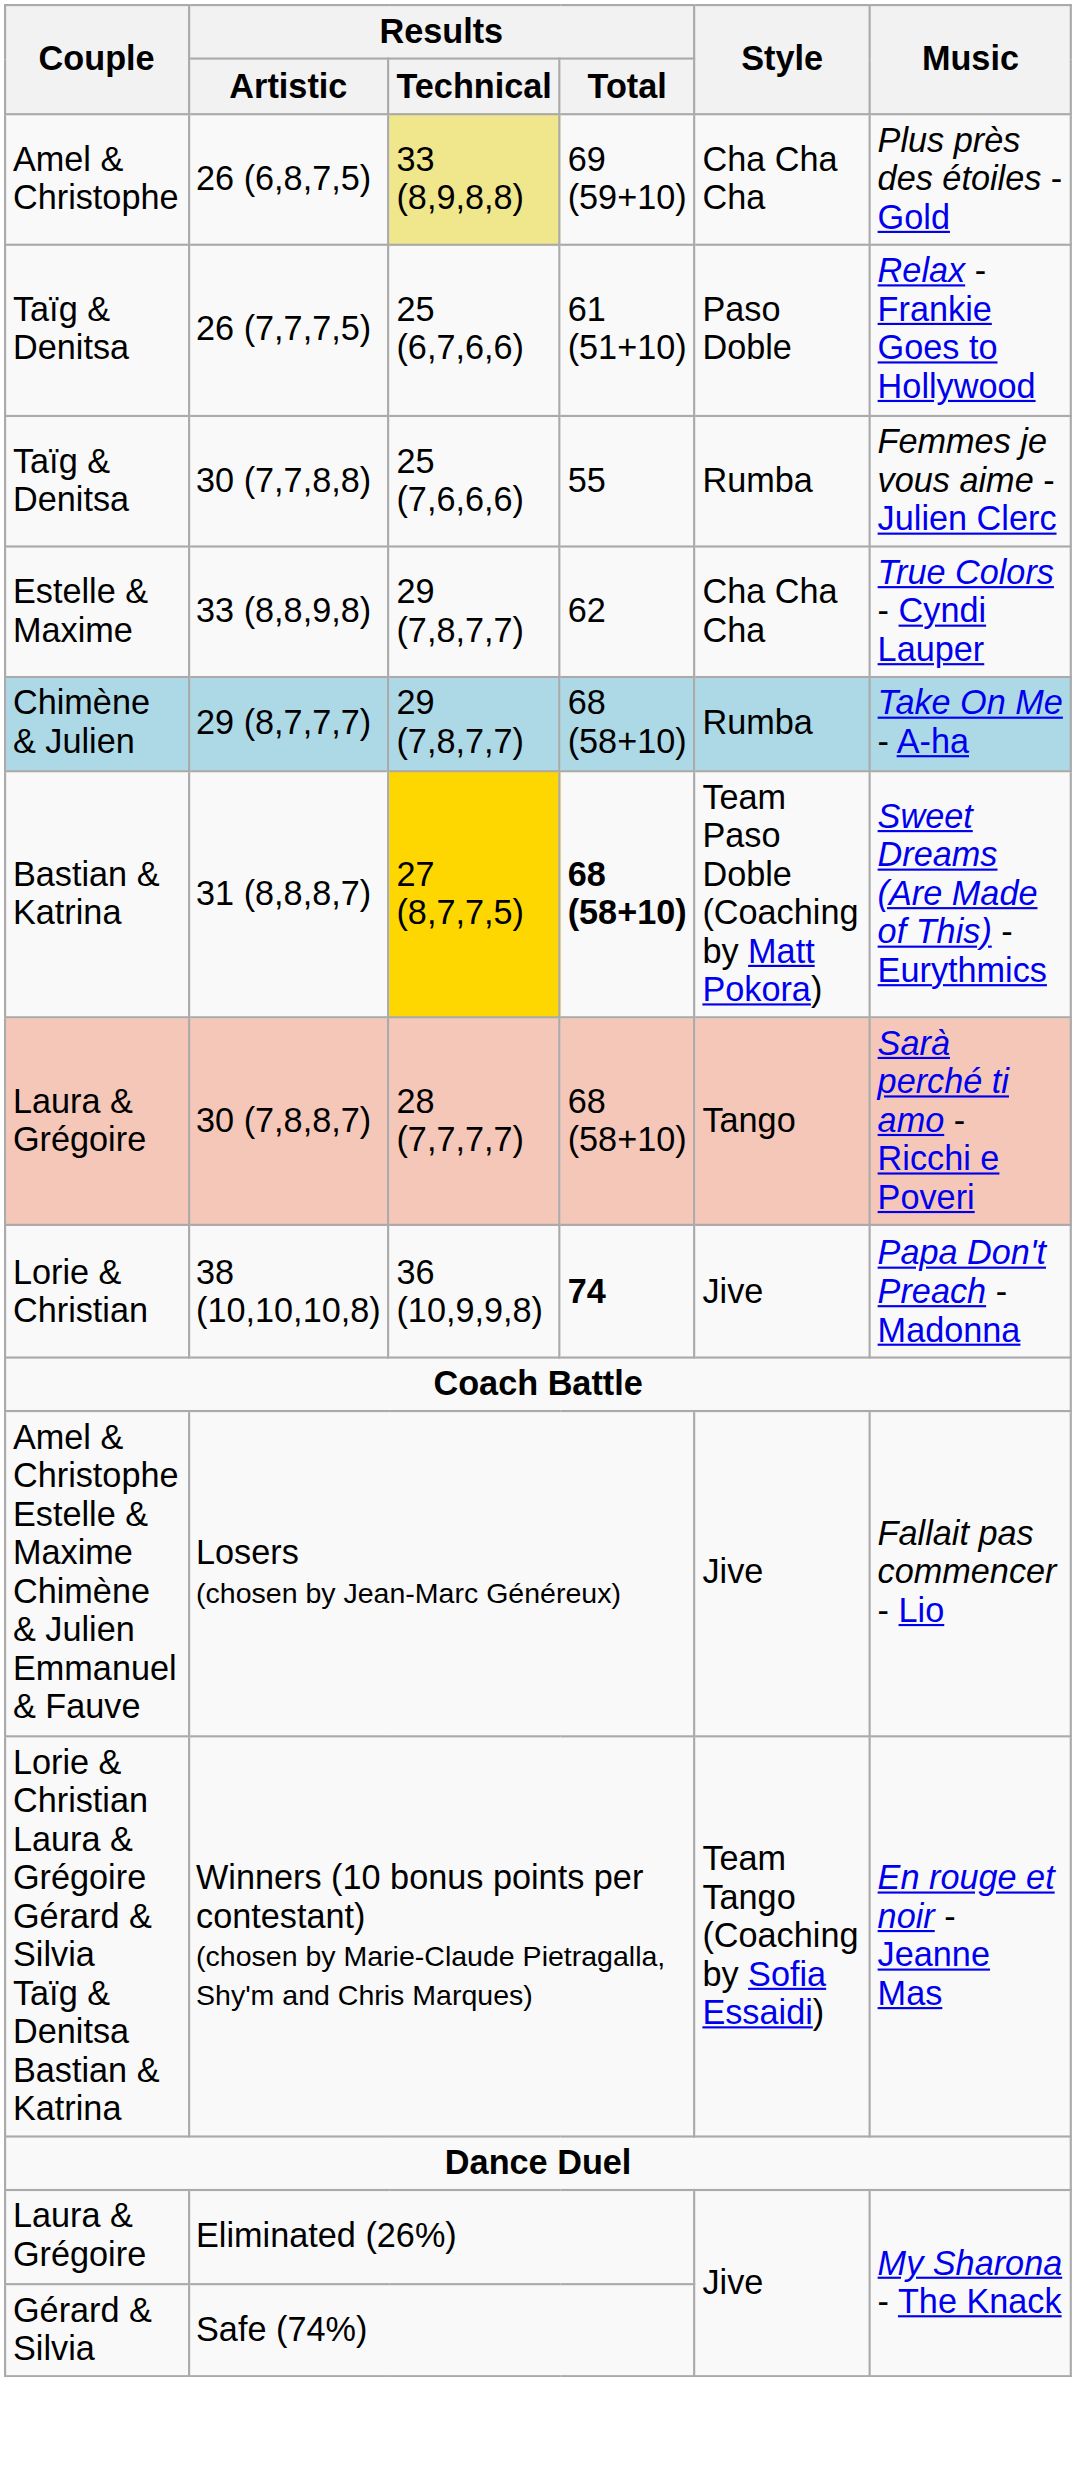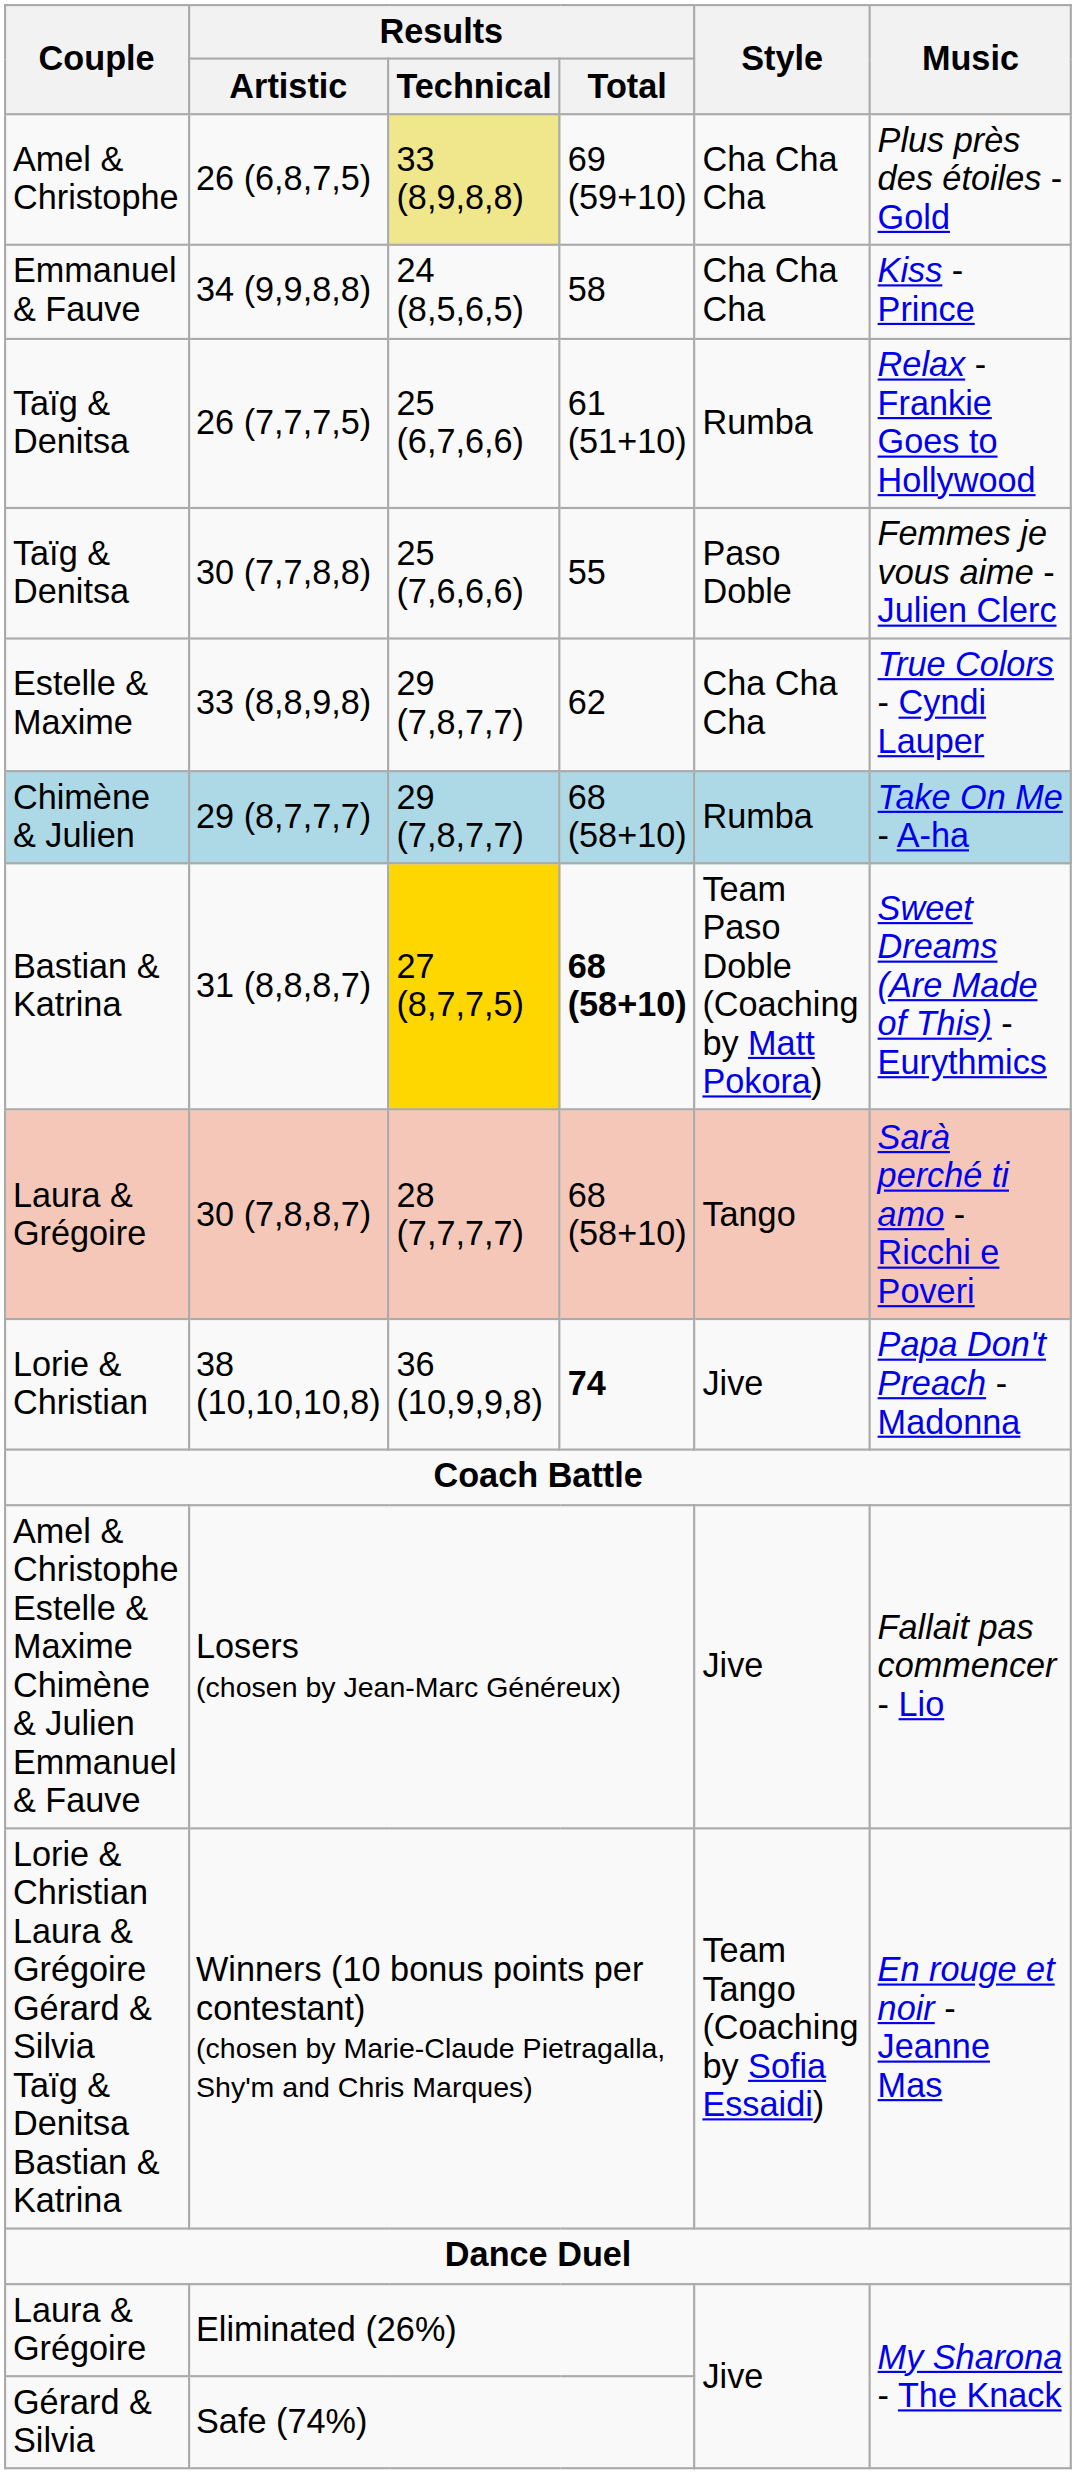 <table class="wikitable" style="width:80%;">
 <tr>
 <th rowspan="2">Couple</th>
 <th colspan=3>Results</th>
 <th rowspan="2">Style</th>
 <th rowspan="2">Music</th>
 </tr>
 <tr>
 <th style="width:12%;">Artistic</th>
 <th style="width:12%;">Technical</th>
 <th style="width:11%;">Total</th>
 </tr>
 <tr>
 <td>Amel & Christophe</td>
 <td>26 (6,8,7,5)</td>
 <td style="background: khaki;">33 (8,9,8,8)</td>
 <td>69 (59+10)</td>
 <td>Cha Cha Cha</td>
 <td><em>Plus près des étoiles</em> - <a href='#'>Gold</a></td>
 </tr>
 <tr>
+<td>Emmanuel & Fauve</td>
+<td>34 (9,9,8,8)</td>
+<td>24 (8,5,6,5)</td>
+<td>58</td>
+<td>Cha Cha Cha</td>
+<td><em><a href='#'>Kiss</a></em> - <a href='#'>Prince</a></td>
+</tr>
+<tr>
 <td>Taïg & Denitsa</td>
 <td>26 (7,7,7,5)</td>
 <td>25 (6,7,6,6)</td>
 <td>61 (51+10)</td>
-<td>Paso Doble</td>
+<td>Rumba</td>
 <td><em><a href='#'>Relax</a></em> - <a href='#'>Frankie Goes to Hollywood</a></td>
 </tr>
 <tr>
 <td>Taïg & Denitsa</td>
 <td>30 (7,7,8,8)</td>
 <td>25 (7,6,6,6)</td>
 <td>55</td>
-<td>Rumba</td>
+<td>Paso Doble</td>
 <td><em>Femmes je vous aime</em> - <a href='#'>Julien Clerc</a></td>
 </tr>
 <tr>
 <td>Estelle & Maxime</td>
 <td>33 (8,8,9,8)</td>
 <td>29 (7,8,7,7)</td>
 <td>62</td>
 <td>Cha Cha Cha</td>
 <td><em><a href='#'>True Colors</a></em> - <a href='#'>Cyndi Lauper</a></td>
 </tr>
 <tr style="background:lightblue;">
 <td>Chimène & Julien</td>
 <td>29 (8,7,7,7)</td>
 <td>29 (7,8,7,7)</td>
 <td>68 (58+10)</td>
 <td>Rumba</td>
 <td><em><a href='#'>Take On Me</a></em> - <a href='#'>A-ha</a></td>
 </tr>
 <tr>
 <td>Bastian & Katrina</td>
 <td>31 (8,8,8,7)</td>
 <td style="background: gold;">27 (8,7,7,5)</td>
 <td><strong>68 (58+10)</strong></td>
 <td>Team Paso Doble <br> (Coaching by <a href='#'>Matt Pokora</a>)</td>
 <td><em><a href='#'>Sweet Dreams (Are Made of This)</a></em> - <a href='#'>Eurythmics</a></td>
 </tr>
 <tr>
 <td style="background:#f4c7b8;">Laura & Grégoire</td>
 <td style="background:#f4c7b8;">30 (7,8,8,7)</td>
 <td style="background:#f4c7b8;">28 (7,7,7,7)</td>
 <td style="background:#f4c7b8;">68 (58+10)</td>
 <td style="background:#f4c7b8;">Tango</td>
 <td style="background:#f4c7b8;"><em><a href='#'>Sarà perché ti amo</a></em> - <a href='#'>Ricchi e Poveri</a></td>
 </tr>
 <tr>
 <td>Lorie & Christian</td>
 <td>38 (10,10,10,8)</td>
 <td>36 (10,9,9,8)</td>
 <td><strong>74</strong></td>
 <td>Jive</td>
 <td><em><a href='#'>Papa Don't Preach</a></em> - <a href='#'>Madonna</a></td>
 </tr>
 <tr>
 <td colspan=6 style="text-align:center;"><strong>Coach Battle</strong></td>
 </tr>
 <tr>
 <td>Amel & Christophe<br>Estelle & Maxime<br>Chimène & Julien<br>Emmanuel & Fauve</td>
 <td colspan=3>Losers<br><small>(chosen by Jean-Marc Généreux)</small></td>
 <td>Jive</td>
 <td><em>Fallait pas commencer</em> - <a href='#'>Lio</a></td>
 </tr>
 <tr>
 <td>Lorie & Christian<br>Laura & Grégoire<br>Gérard & Silvia<br>Taïg & Denitsa<br>Bastian & Katrina</td>
 <td colspan=3>Winners (10 bonus points per contestant)<br><small>(chosen by Marie-Claude Pietragalla, Shy'm and Chris Marques)</small></td>
 <td>Team Tango <br> (Coaching by <a href='#'>Sofia Essaidi</a>)</td>
 <td><em><a href='#'>En rouge et noir</a></em> - <a href='#'>Jeanne Mas</a></td>
 </tr>
 <tr>
 <td colspan=6 style="text-align:center;"><strong>Dance Duel</strong></td>
 </tr>
 <tr>
 <td>Laura & Grégoire</td>
 <td colspan=3>Eliminated (26%)</td>
 <td rowspan=2>Jive</td>
 <td rowspan=2><em><a href='#'>My Sharona</a></em> - <a href='#'>The Knack</a></td>
 </tr>
 <tr>
 <td>Gérard & Silvia</td>
 <td colspan=3>Safe (74%)</td>
 </tr>
 </table>
